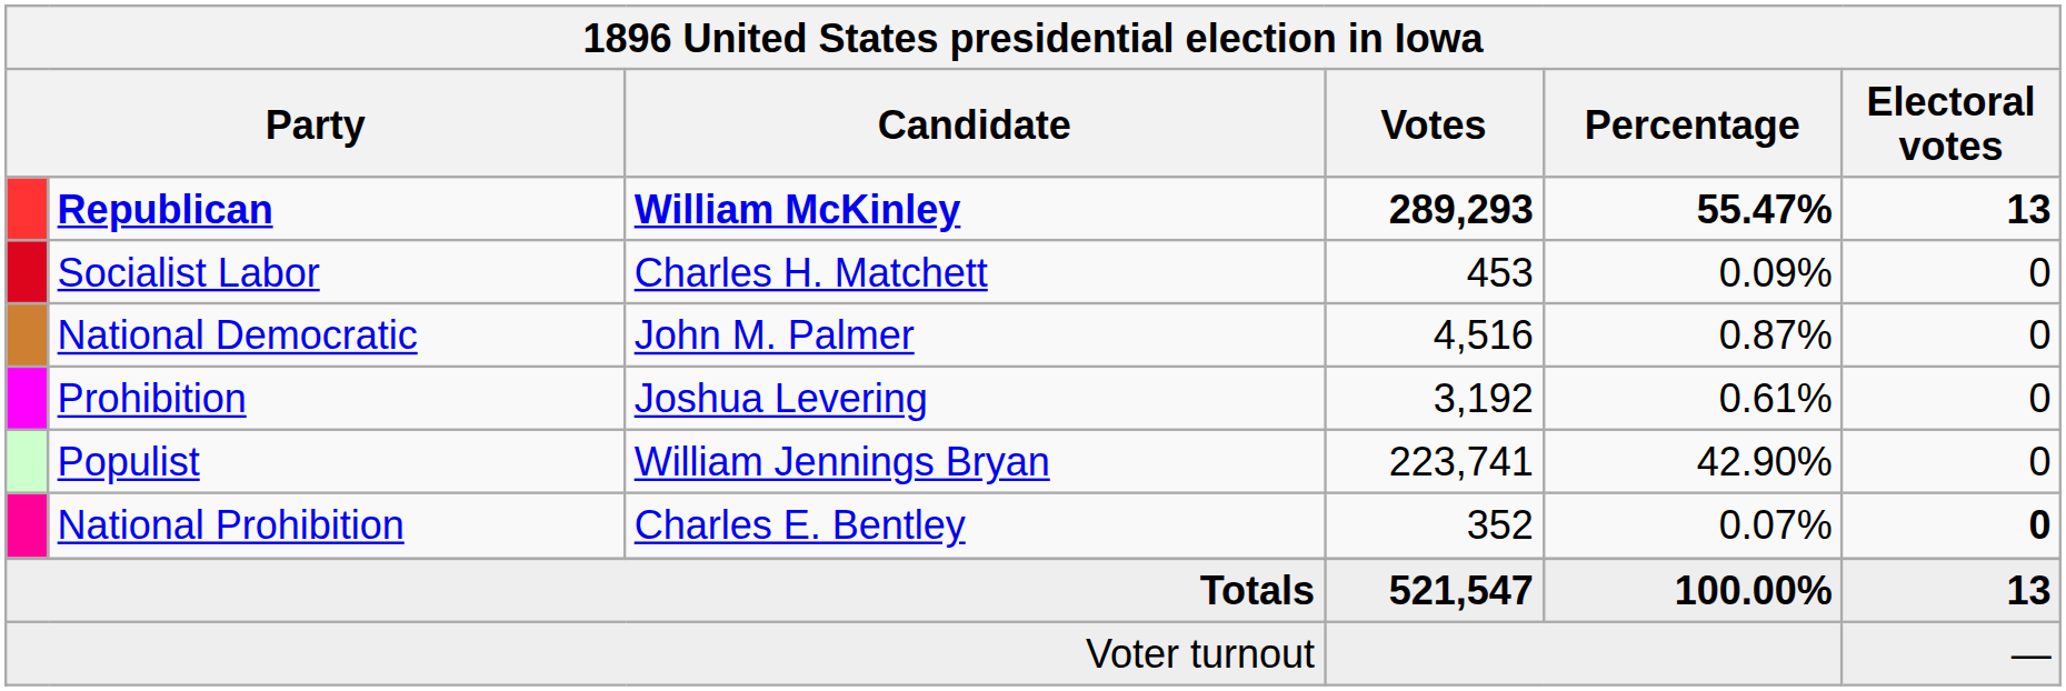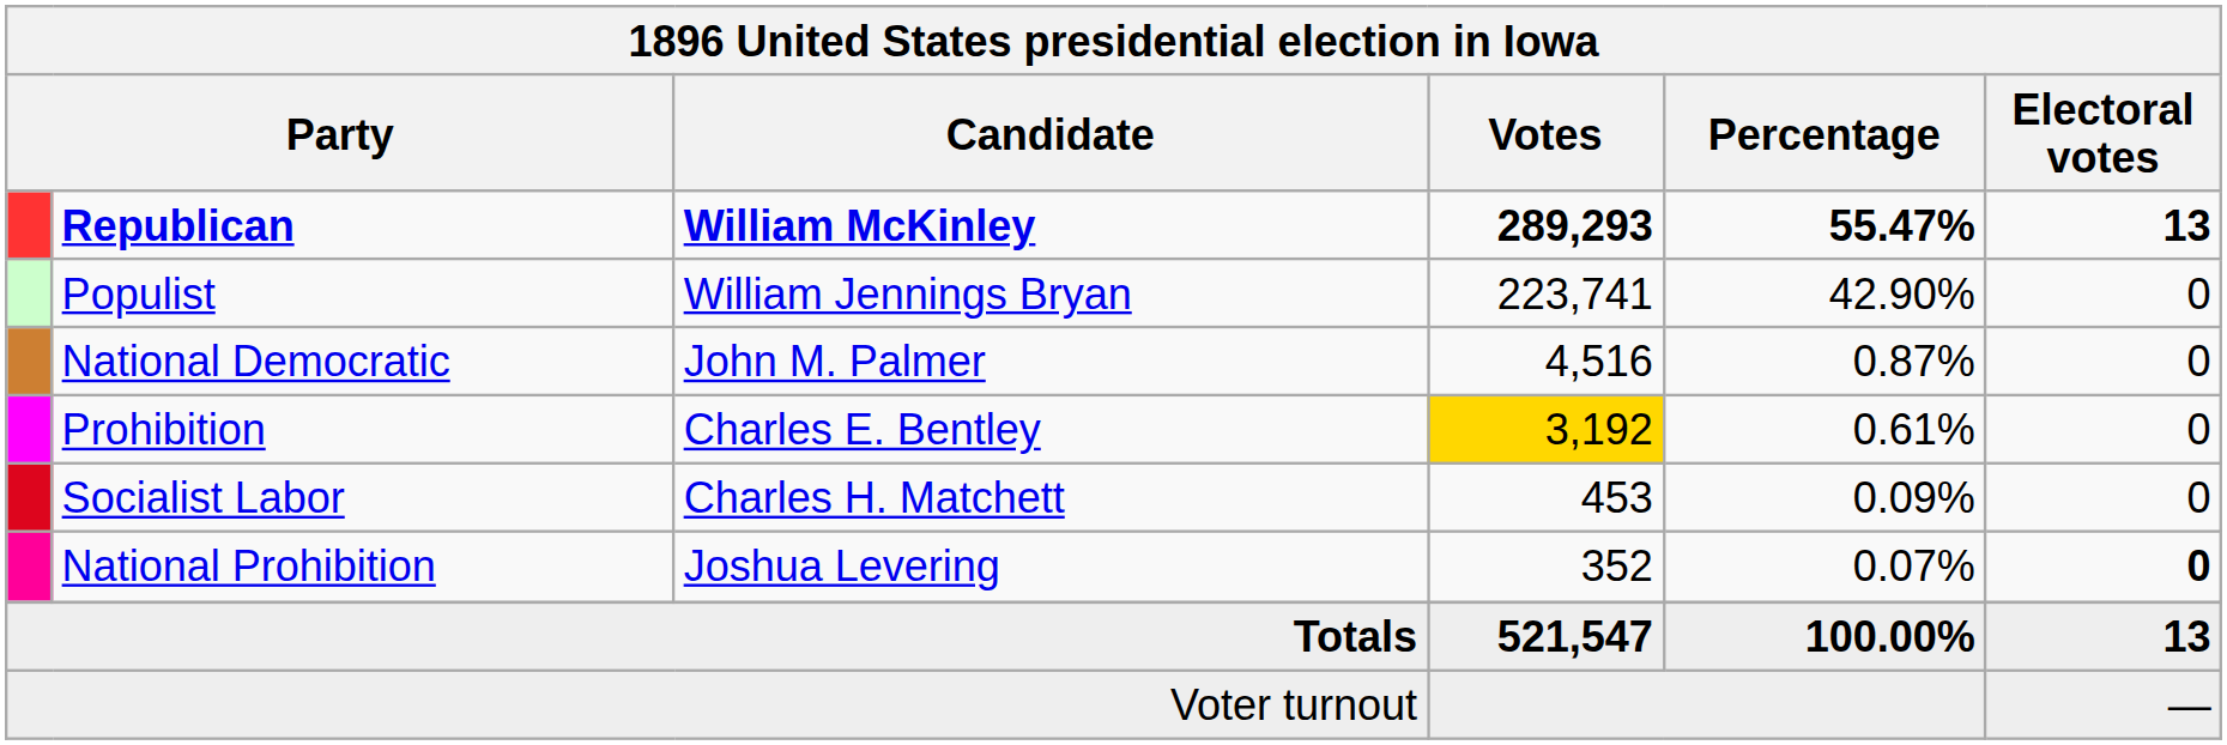 <table class="wikitable" style="font-size: 95%;">
 <tr>
 <th colspan="6">1896 United States presidential election in Iowa</th>
 </tr>
 <tr>
 <th colspan="2" style="width: 15em">Party</th>
 <th style="width: 17em">Candidate</th>
 <th style="width: 5em">Votes</th>
 <th style="width: 7em">Percentage</th>
 <th style="width: 5em">Electoral votes</th>
 </tr>
 <tr>
 <th style="background-color:#FF3333; width: 3px"></th>
 <td style="width: 130px"><strong><a href='#'>Republican</a></strong></td>
 <td><strong><a href='#'>William McKinley</a></strong></td>
 <td align="right"><strong>289,293</strong></td>
 <td align="right"><strong>55.47%</strong></td>
 <td align="right"><strong>13</strong></td>
 </tr>
 <tr>
-<th style="background-color:#DD051D; width: 3px"></th>
-<td style="width: 130px"><a href='#'>Socialist Labor</a></td>
-<td><a href='#'>Charles H. Matchett</a></td>
-<td align="right">453</td>
-<td align="right">0.09%</td>
+<th style="background-color:#CCFFCC; width: 3px"></th>
+<td style="width: 130px"><a href='#'>Populist</a></td>
+<td><a href='#'>William Jennings Bryan</a></td>
+<td align="right">223,741</td>
+<td align="right">42.90%</td>
 <td align="right">0</td>
 </tr>
 <tr>
 <th style="background-color:#CD7F32; width: 3px"></th>
 <td style="width: 130px"><a href='#'>National Democratic</a></td>
 <td><a href='#'>John M. Palmer</a></td>
 <td align="right">4,516</td>
 <td align="right">0.87%</td>
 <td align="right">0</td>
 </tr>
 <tr>
 <th style="background-color:#FF00FF; width: 3px"></th>
 <td style="width: 130px"><a href='#'>Prohibition</a></td>
-<td><a href='#'>Joshua Levering</a></td>
-<td align="right">3,192</td>
+<td><a href='#'>Charles E. Bentley</a></td>
+<td align="right" style="background: gold;">3,192</td>
 <td align="right">0.61%</td>
 <td align="right">0</td>
 </tr>
 <tr>
-<th style="background-color:#CCFFCC; width: 3px"></th>
-<td style="width: 130px"><a href='#'>Populist</a></td>
-<td><a href='#'>William Jennings Bryan</a></td>
-<td align="right">223,741</td>
-<td align="right">42.90%</td>
+<th style="background-color:#DD051D; width: 3px"></th>
+<td style="width: 130px"><a href='#'>Socialist Labor</a></td>
+<td><a href='#'>Charles H. Matchett</a></td>
+<td align="right">453</td>
+<td align="right">0.09%</td>
 <td align="right">0</td>
 </tr>
 <tr>
 <th style="background-color:#f09; width: 3px"></th>
 <td style="width: 130px"><a href='#'>National Prohibition</a></td>
-<td><a href='#'>Charles E. Bentley</a></td>
+<td><a href='#'>Joshua Levering</a></td>
 <td align="right">352</td>
 <td align="right">0.07%</td>
 <td align="right"><strong>0</strong></td>
 </tr>
 <tr>
 </tr>
 <tr bgcolor="#EEEEEE">
 <td colspan="3" align="right"><strong>Totals</strong></td>
 <td align="right"><strong>521,547</strong></td>
 <td align="right"><strong>100.00%</strong></td>
 <td align="right"><strong>13</strong></td>
 </tr>
 <tr bgcolor="#EEEEEE">
 <td colspan="3" align="right">Voter turnout</td>
 <td colspan="2" align="right"></td>
 <td align="right">—</td>
 </tr>
 </table>
